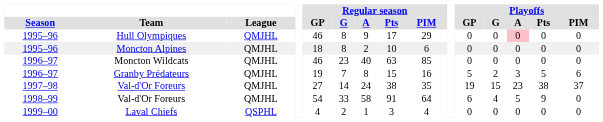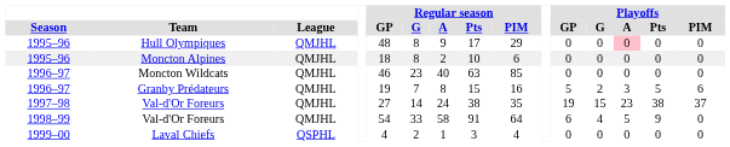 <table style="text-align:center; width:75%; border: 0; padding: 2px; border-spacing: 0;">
 <tr style="background:#e0e0e0;">
 <th colspan="3" style="background:#fff;"> </th>
 <th rowspan="99" style="background:#fff;"> </th>
 <th colspan="5"><a href='#'>Regular season</a></th>
 <th rowspan="99" style="background:#fff;"> </th>
 <th colspan="5"><a href='#'>Playoffs</a></th>
 </tr>
 <tr style="background:#e0e0e0;">
 <th><a href='#'>Season</a></th>
 <th>Team</th>
 <th>League</th>
 <th>GP</th>
 <th><a href='#'>G</a></th>
 <th><a href='#'>A</a></th>
 <th><a href='#'>Pts</a></th>
 <th><a href='#'>PIM</a></th>
 <th>GP</th>
 <th>G</th>
 <th>A</th>
 <th>Pts</th>
 <th>PIM</th>
 </tr>
 <tr>
 <td><a href='#'>1995–96</a></td>
 <td><a href='#'>Hull Olympiques</a></td>
 <td><a href='#'>QMJHL</a></td>
-<td>46</td>
+<td>48</td>
 <td>8</td>
 <td>9</td>
 <td>17</td>
 <td>29</td>
 <td>0</td>
 <td>0</td>
 <td style="background: pink;">0</td>
 <td>0</td>
 <td>0</td>
 </tr>
 <tr style="background:#f0f0f0;">
 <td><a href='#'>1995–96</a></td>
 <td><a href='#'>Moncton Alpines</a></td>
 <td>QMJHL</td>
 <td>18</td>
 <td>8</td>
 <td>2</td>
 <td>10</td>
 <td>6</td>
 <td>0</td>
 <td>0</td>
 <td>0</td>
 <td>0</td>
 <td>0</td>
 </tr>
 <tr>
 <td><a href='#'>1996–97</a></td>
 <td>Moncton Wildcats</td>
 <td>QMJHL</td>
 <td>46</td>
 <td>23</td>
 <td>40</td>
 <td>63</td>
 <td>85</td>
 <td>0</td>
 <td>0</td>
 <td>0</td>
 <td>0</td>
 <td>0</td>
 </tr>
 <tr>
 <td><a href='#'>1996–97</a></td>
 <td><a href='#'>Granby Prédateurs</a></td>
 <td>QMJHL</td>
 <td>19</td>
 <td>7</td>
 <td>8</td>
 <td>15</td>
 <td>16</td>
 <td>5</td>
 <td>2</td>
 <td>3</td>
 <td>5</td>
 <td>6</td>
 </tr>
 <tr>
 <td><a href='#'>1997–98</a></td>
 <td><a href='#'>Val-d'Or Foreurs</a></td>
 <td>QMJHL</td>
 <td>27</td>
 <td>14</td>
 <td>24</td>
 <td>38</td>
 <td>35</td>
 <td>19</td>
 <td>15</td>
 <td>23</td>
 <td>38</td>
 <td>37</td>
 </tr>
 <tr>
 <td><a href='#'>1998–99</a></td>
 <td>Val-d'Or Foreurs</td>
 <td>QMJHL</td>
 <td>54</td>
 <td>33</td>
 <td>58</td>
 <td>91</td>
 <td>64</td>
 <td>6</td>
 <td>4</td>
 <td>5</td>
 <td>9</td>
 <td>0</td>
 </tr>
 <tr>
 <td><a href='#'>1999–00</a></td>
 <td><a href='#'>Laval Chiefs</a></td>
 <td><a href='#'>QSPHL</a></td>
 <td>4</td>
 <td>2</td>
 <td>1</td>
 <td>3</td>
 <td>4</td>
 <td>0</td>
 <td>0</td>
 <td>0</td>
 <td>0</td>
 <td>0</td>
 </tr>
 </table>
